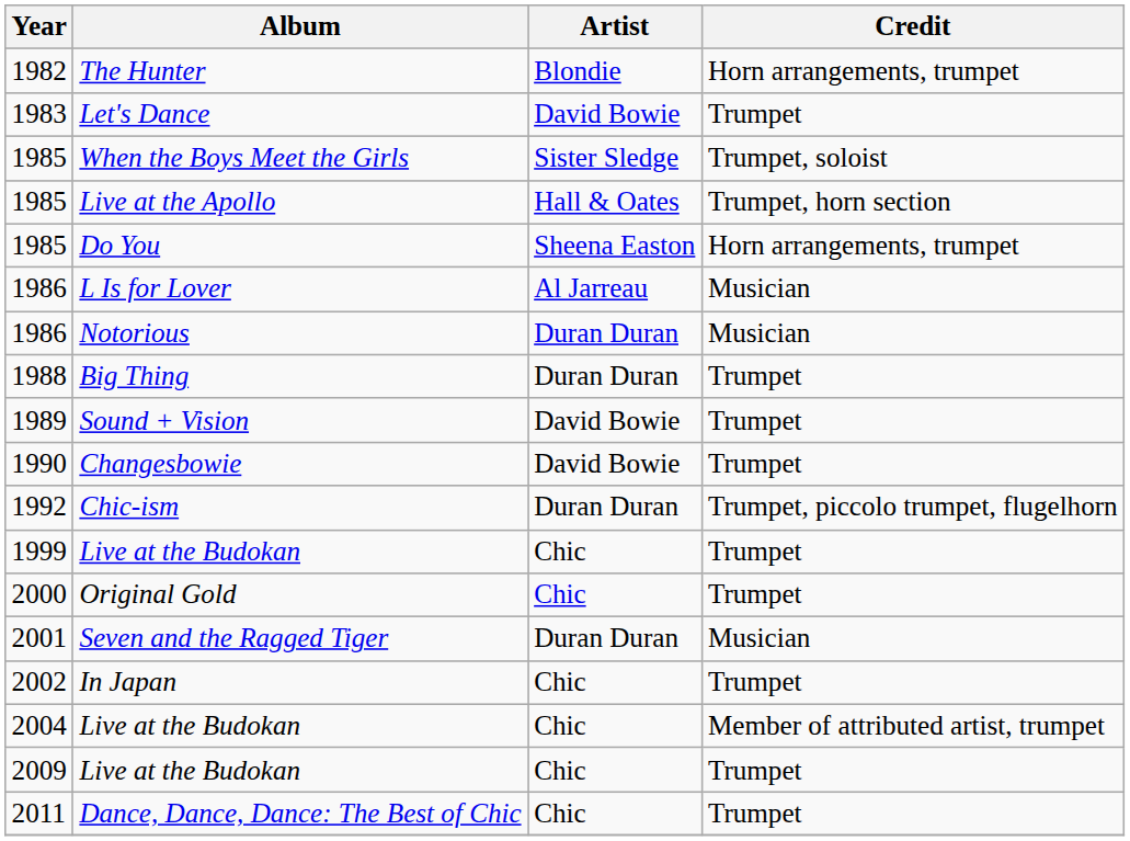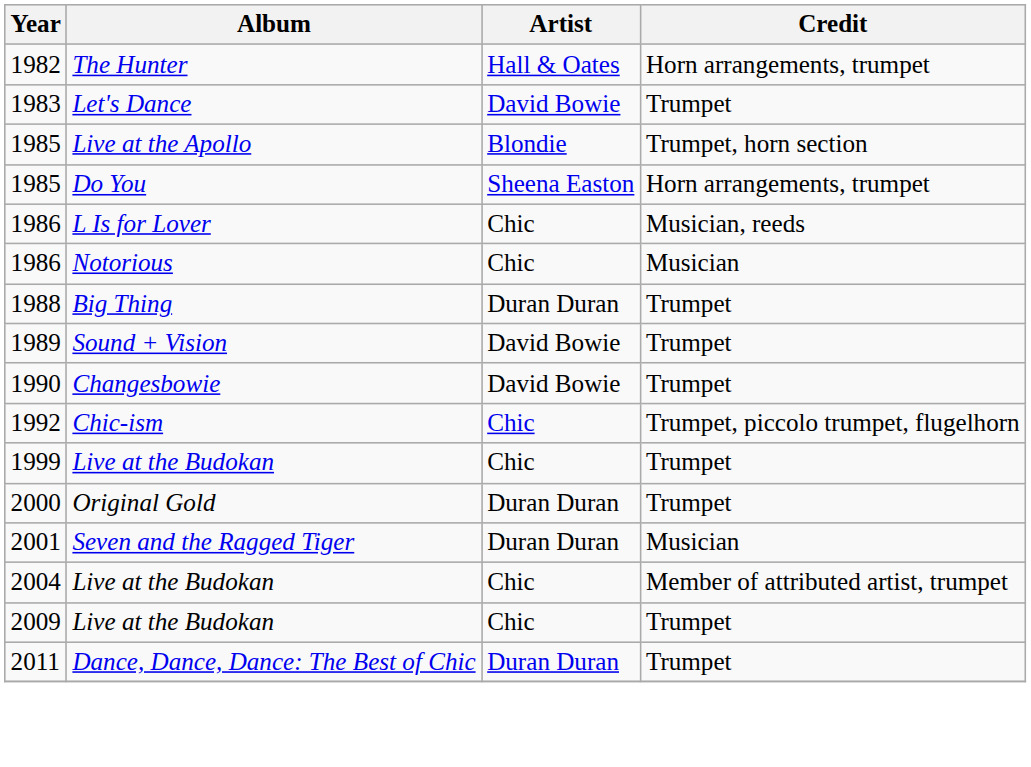 <table class="wikitable">
 <tr>
 <th>Year</th>
 <th>Album</th>
 <th>Artist</th>
 <th>Credit</th>
 </tr>
 <tr>
 <td>1982</td>
 <td><em><a href='#'>The Hunter</a></em></td>
-<td><a href='#'>Blondie</a></td>
+<td><a href='#'>Hall & Oates</a></td>
 <td>Horn arrangements, trumpet</td>
 </tr>
 <tr>
 <td>1983</td>
 <td><em><a href='#'>Let's Dance</a></em></td>
 <td><a href='#'>David Bowie</a></td>
 <td>Trumpet</td>
 </tr>
 <tr>
 <td>1985</td>
-<td><em><a href='#'>When the Boys Meet the Girls</a></em></td>
-<td><a href='#'>Sister Sledge</a></td>
-<td>Trumpet, soloist</td>
-</tr>
-<tr>
-<td>1985</td>
 <td><em><a href='#'>Live at the Apollo</a></em></td>
-<td><a href='#'>Hall & Oates</a></td>
+<td><a href='#'>Blondie</a></td>
 <td>Trumpet, horn section</td>
 </tr>
 <tr>
 <td>1985</td>
 <td><em><a href='#'>Do You</a></em></td>
 <td><a href='#'>Sheena Easton</a></td>
 <td>Horn arrangements, trumpet</td>
 </tr>
 <tr>
 <td>1986</td>
 <td><em><a href='#'>L Is for Lover</a></em></td>
-<td><a href='#'>Al Jarreau</a></td>
-<td>Musician</td>
+<td>Chic</td>
+<td>Musician, reeds</td>
 </tr>
 <tr>
 <td>1986</td>
 <td><em><a href='#'>Notorious</a></em></td>
-<td><a href='#'>Duran Duran</a></td>
+<td>Chic</td>
 <td>Musician</td>
 </tr>
 <tr>
 <td>1988</td>
 <td><em><a href='#'>Big Thing</a></em></td>
 <td>Duran Duran</td>
 <td>Trumpet</td>
 </tr>
 <tr>
 <td>1989</td>
 <td><em><a href='#'>Sound + Vision</a></em></td>
 <td>David Bowie</td>
 <td>Trumpet</td>
 </tr>
 <tr>
 <td>1990</td>
 <td><em><a href='#'>Changesbowie</a></em></td>
 <td>David Bowie</td>
 <td>Trumpet</td>
 </tr>
 <tr>
 <td>1992</td>
 <td><em><a href='#'>Chic-ism</a></em></td>
-<td>Duran Duran</td>
+<td><a href='#'>Chic</a></td>
 <td>Trumpet, piccolo trumpet, flugelhorn</td>
 </tr>
 <tr>
 <td>1999</td>
 <td><em><a href='#'>Live at the Budokan</a></em></td>
 <td>Chic</td>
 <td>Trumpet</td>
 </tr>
 <tr>
 <td>2000</td>
 <td><em>Original Gold</em></td>
-<td><a href='#'>Chic</a></td>
+<td>Duran Duran</td>
 <td>Trumpet</td>
 </tr>
 <tr>
 <td>2001</td>
 <td><em><a href='#'>Seven and the Ragged Tiger</a></em></td>
 <td>Duran Duran</td>
 <td>Musician</td>
-</tr>
-<tr>
-<td>2002</td>
-<td><em>In Japan</em></td>
-<td>Chic</td>
-<td>Trumpet</td>
 </tr>
 <tr>
 <td>2004</td>
 <td><em>Live at the Budokan</em></td>
 <td>Chic</td>
 <td>Member of attributed artist, trumpet</td>
 </tr>
 <tr>
 <td>2009</td>
 <td><em>Live at the Budokan</em></td>
 <td>Chic</td>
 <td>Trumpet</td>
 </tr>
 <tr>
 <td>2011</td>
 <td><em><a href='#'>Dance, Dance, Dance: The Best of Chic</a></em></td>
-<td>Chic</td>
+<td><a href='#'>Duran Duran</a></td>
 <td>Trumpet</td>
 </tr>
 <tr>
 </tr>
 </table>
